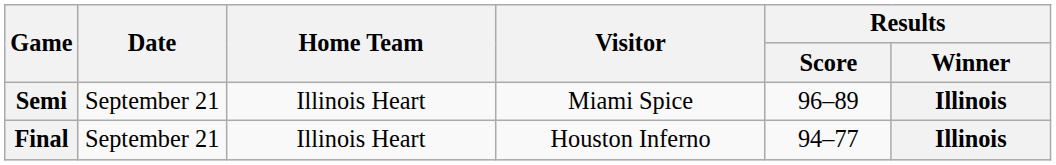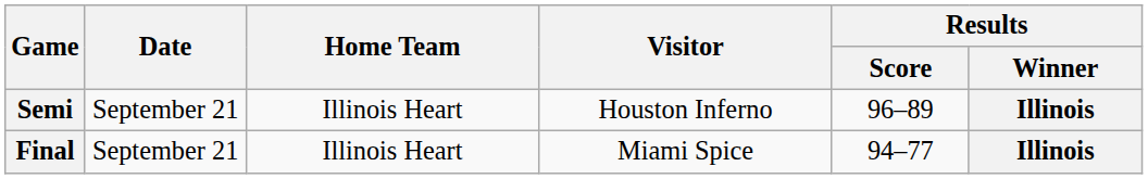 <table class="wikitable">
 <tr>
 <th rowspan="2" width="40">Game</th>
 <th rowspan="2" width="90">Date</th>
 <th rowspan="2" width="170">Home Team</th>
 <th rowspan="2" width="170">Visitor</th>
 <th colspan="2" width="180">Results</th>
 </tr>
 <tr>
 <th width="70">Score</th>
 <th width="90">Winner</th>
 </tr>
 <tr align="center">
 <th>Semi</th>
 <td>September 21</td>
 <td>Illinois Heart</td>
-<td>Miami Spice</td>
+<td>Houston Inferno</td>
 <td>96–89</td>
 <th>Illinois</th>
 </tr>
 <tr align="center">
 <th>Final</th>
 <td>September 21</td>
 <td>Illinois Heart</td>
-<td>Houston Inferno</td>
+<td>Miami Spice</td>
 <td>94–77</td>
 <th>Illinois</th>
 </tr>
 </table>
